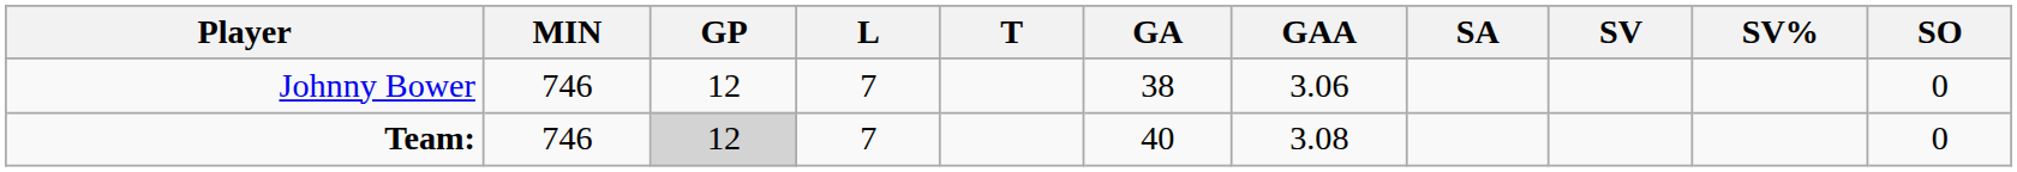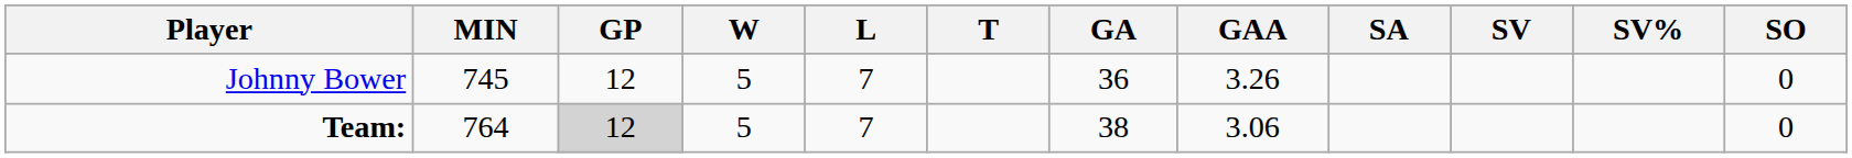 <table class="wikitable sortable" width="60%">
 <tr>
 <th bgcolor="#DDDDFF" width="10%">Player</th>
 <th width="3%" bgcolor="#DDDDFF">MIN</th>
 <th width="3%" bgcolor="#DDDDFF">GP</th>
+<th width="3%" bgcolor="#DDDDFF">W</th>
 <th width="3%" bgcolor="#DDDDFF">L</th>
 <th width="3%" bgcolor="#DDDDFF">T</th>
 <th width="3%" bgcolor="#DDDDFF">GA</th>
 <th width="3%" bgcolor="#DDDDFF">GAA</th>
 <th width="3%" bgcolor="#DDDDFF">SA</th>
 <th width="3%" bgcolor="#DDDDFF">SV</th>
 <th width="3%" bgcolor="#DDDDFF">SV%</th>
 <th width="3%" bgcolor="#DDDDFF">SO</th>
 </tr>
 <tr align="center">
 <td align="right"><a href='#'>Johnny Bower</a></td>
-<td>746</td>
+<td>745</td>
 <td>12</td>
+<td>5</td>
+<td>7</td>
+<td></td>
+<td>36</td>
+<td>3.26</td>
+<td></td>
+<td></td>
+<td></td>
+<td>0</td>
+</tr>
+<tr align="center">
+<td align="right"><strong>Team:</strong></td>
+<td>764</td>
+<td style="background: lightgrey;">12</td>
+<td>5</td>
 <td>7</td>
 <td></td>
 <td>38</td>
 <td>3.06</td>
 <td></td>
 <td></td>
 <td></td>
 <td>0</td>
 </tr>
-<tr align="center">
-<td align="right"><strong>Team:</strong></td>
-<td>746</td>
-<td style="background: lightgrey;">12</td>
-<td>7</td>
-<td></td>
-<td>40</td>
-<td>3.08</td>
-<td></td>
-<td></td>
-<td></td>
-<td>0</td>
-</tr>
 </table>
